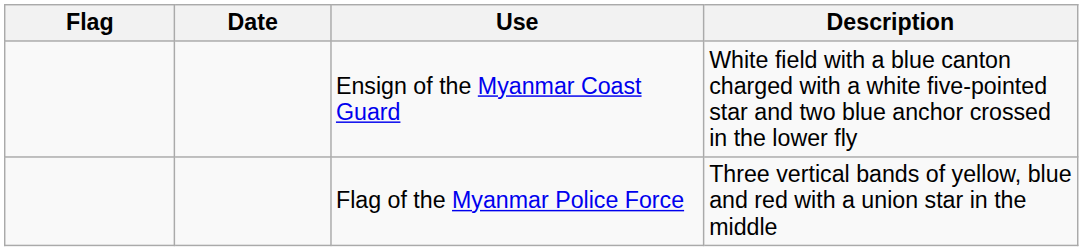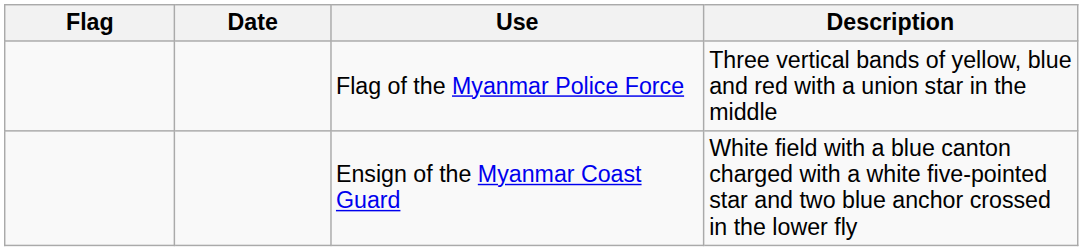 <table class="wikitable">
 <tr>
 <th width="110">Flag</th>
 <th width="100">Date</th>
 <th width="250">Use</th>
 <th width="250">Description</th>
 </tr>
 <tr>
 <td></td>
 <td></td>
-<td>Ensign of the <a href='#'>Myanmar Coast Guard</a></td>
-<td>White field with a blue canton charged with a white five-pointed star and two blue anchor crossed in the lower fly </td>
+<td>Flag of the <a href='#'>Myanmar Police Force</a></td>
+<td>Three vertical bands of yellow, blue and red with a union star in the middle</td>
 </tr>
 <tr>
 <td></td>
 <td></td>
-<td>Flag of the <a href='#'>Myanmar Police Force</a></td>
-<td>Three vertical bands of yellow, blue and red with a union star in the middle</td>
+<td>Ensign of the <a href='#'>Myanmar Coast Guard</a></td>
+<td>White field with a blue canton charged with a white five-pointed star and two blue anchor crossed in the lower fly </td>
 </tr>
 </table>
